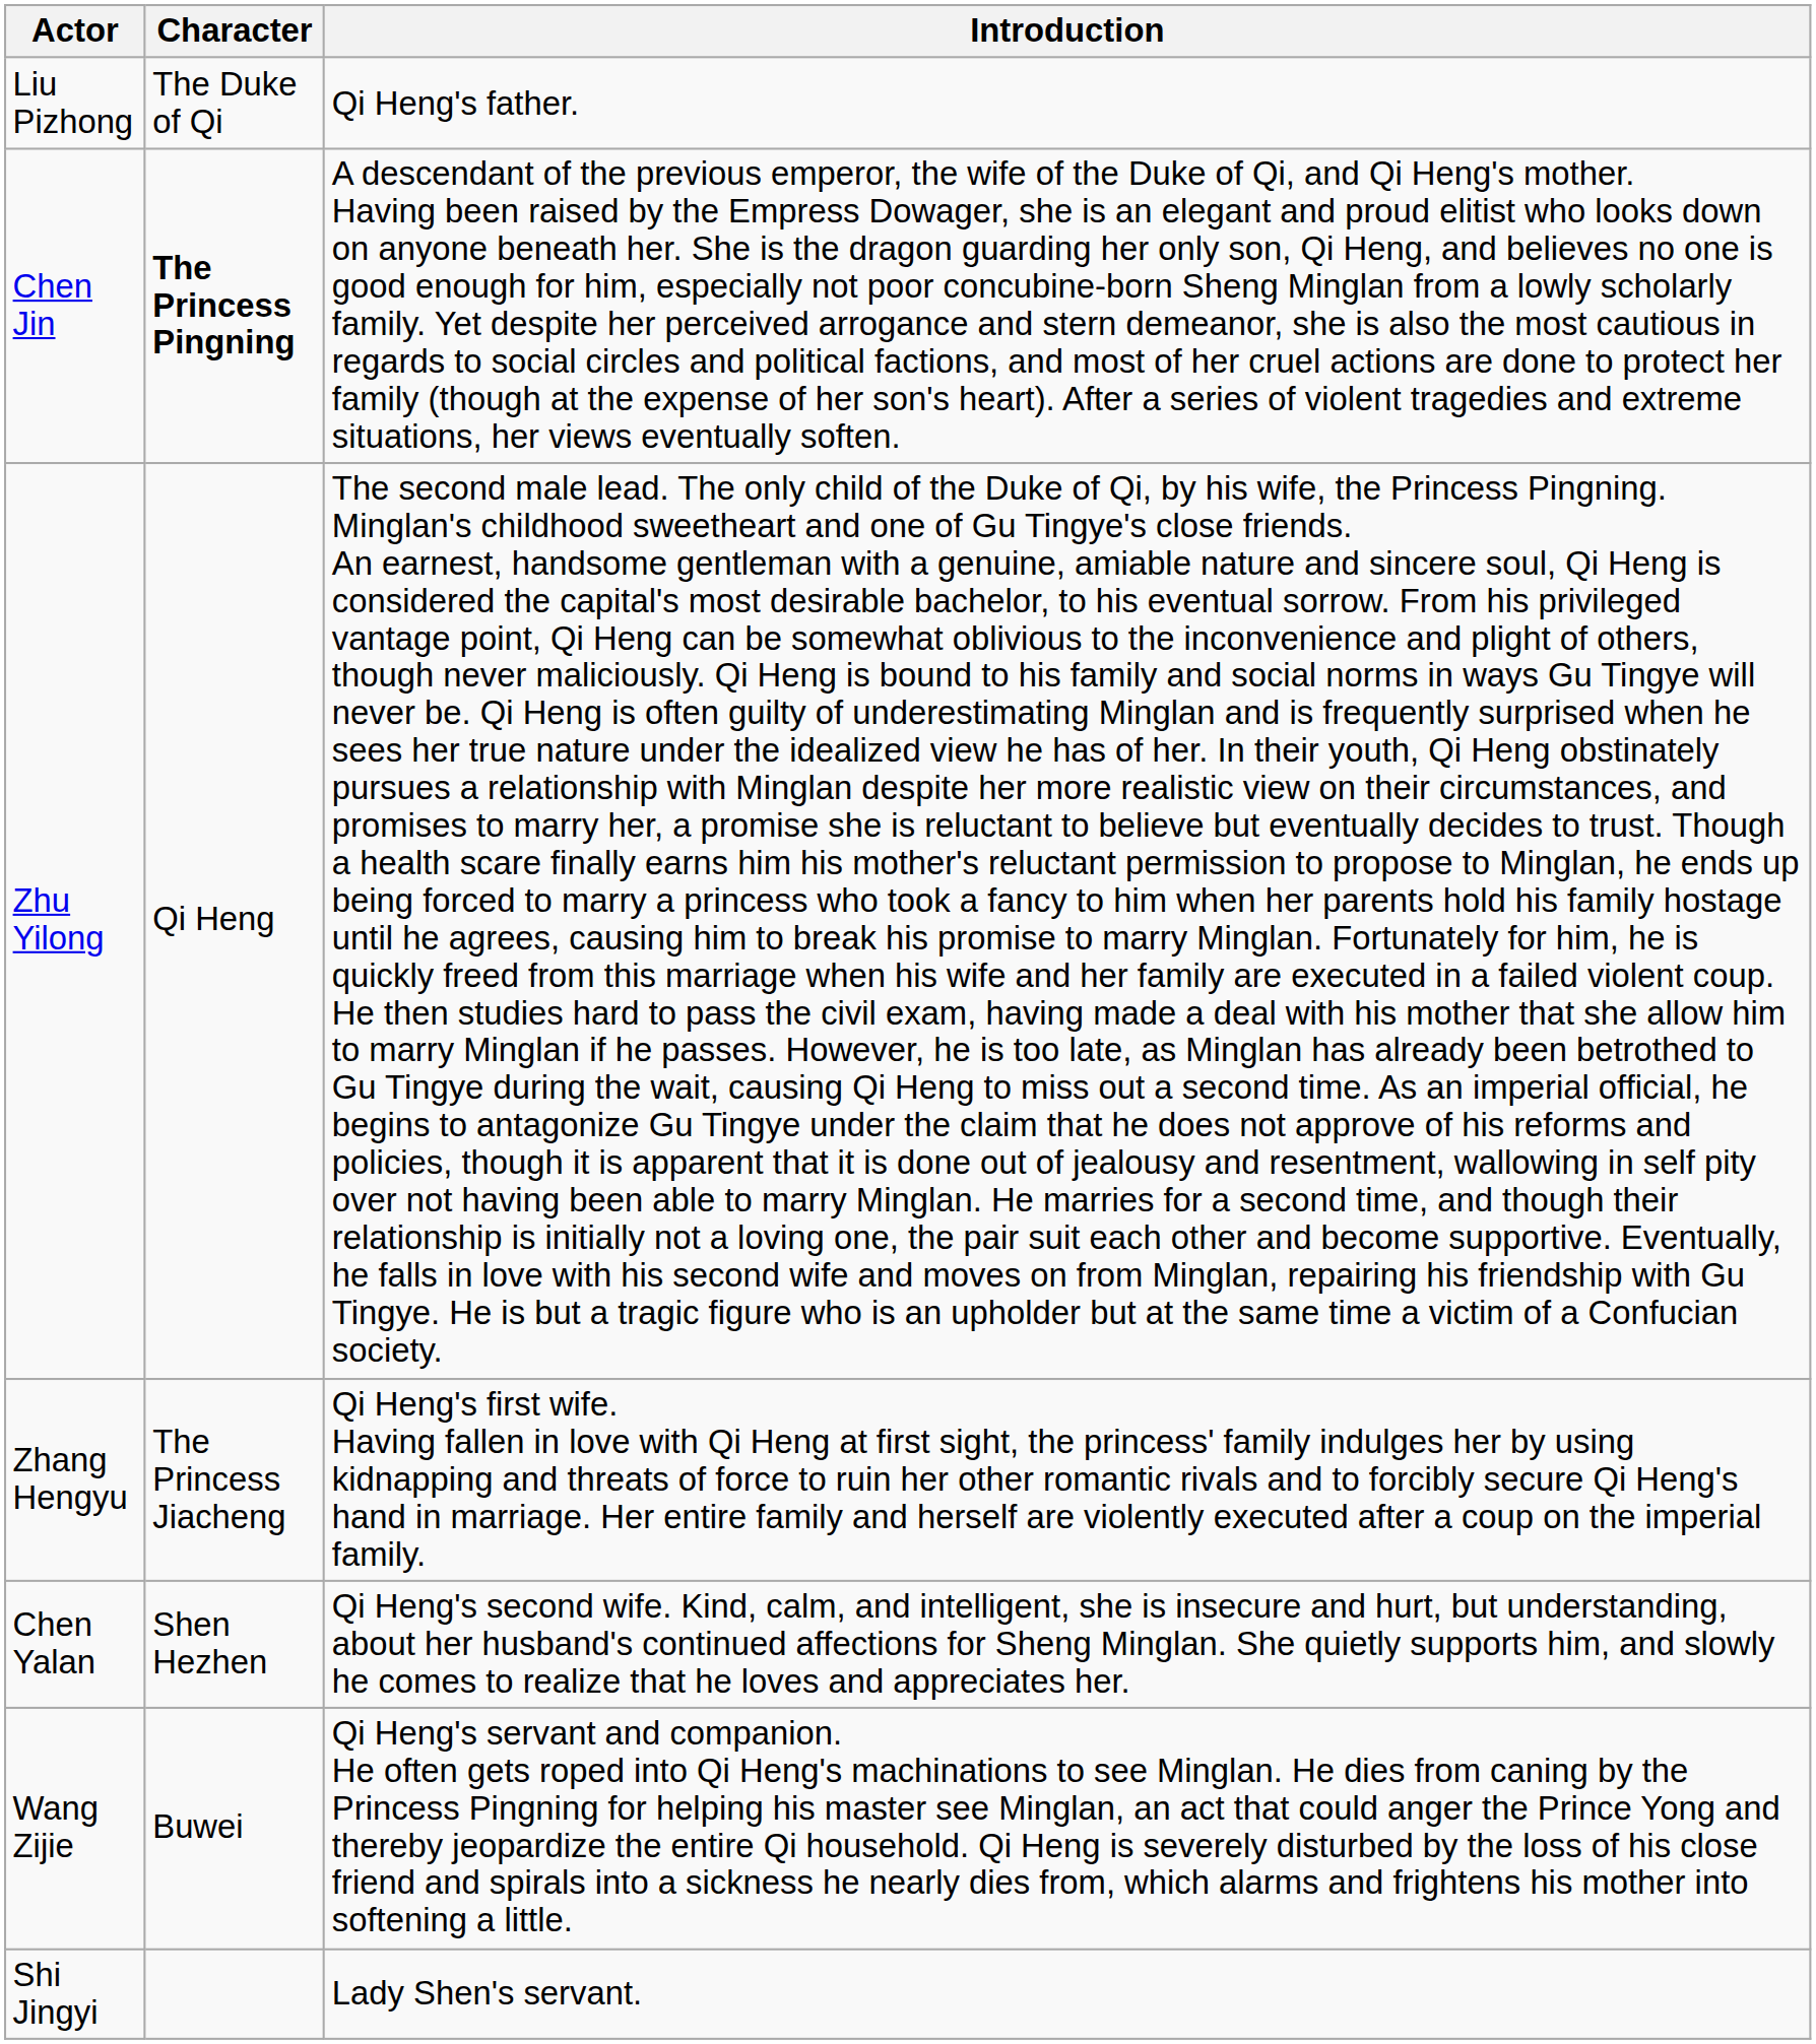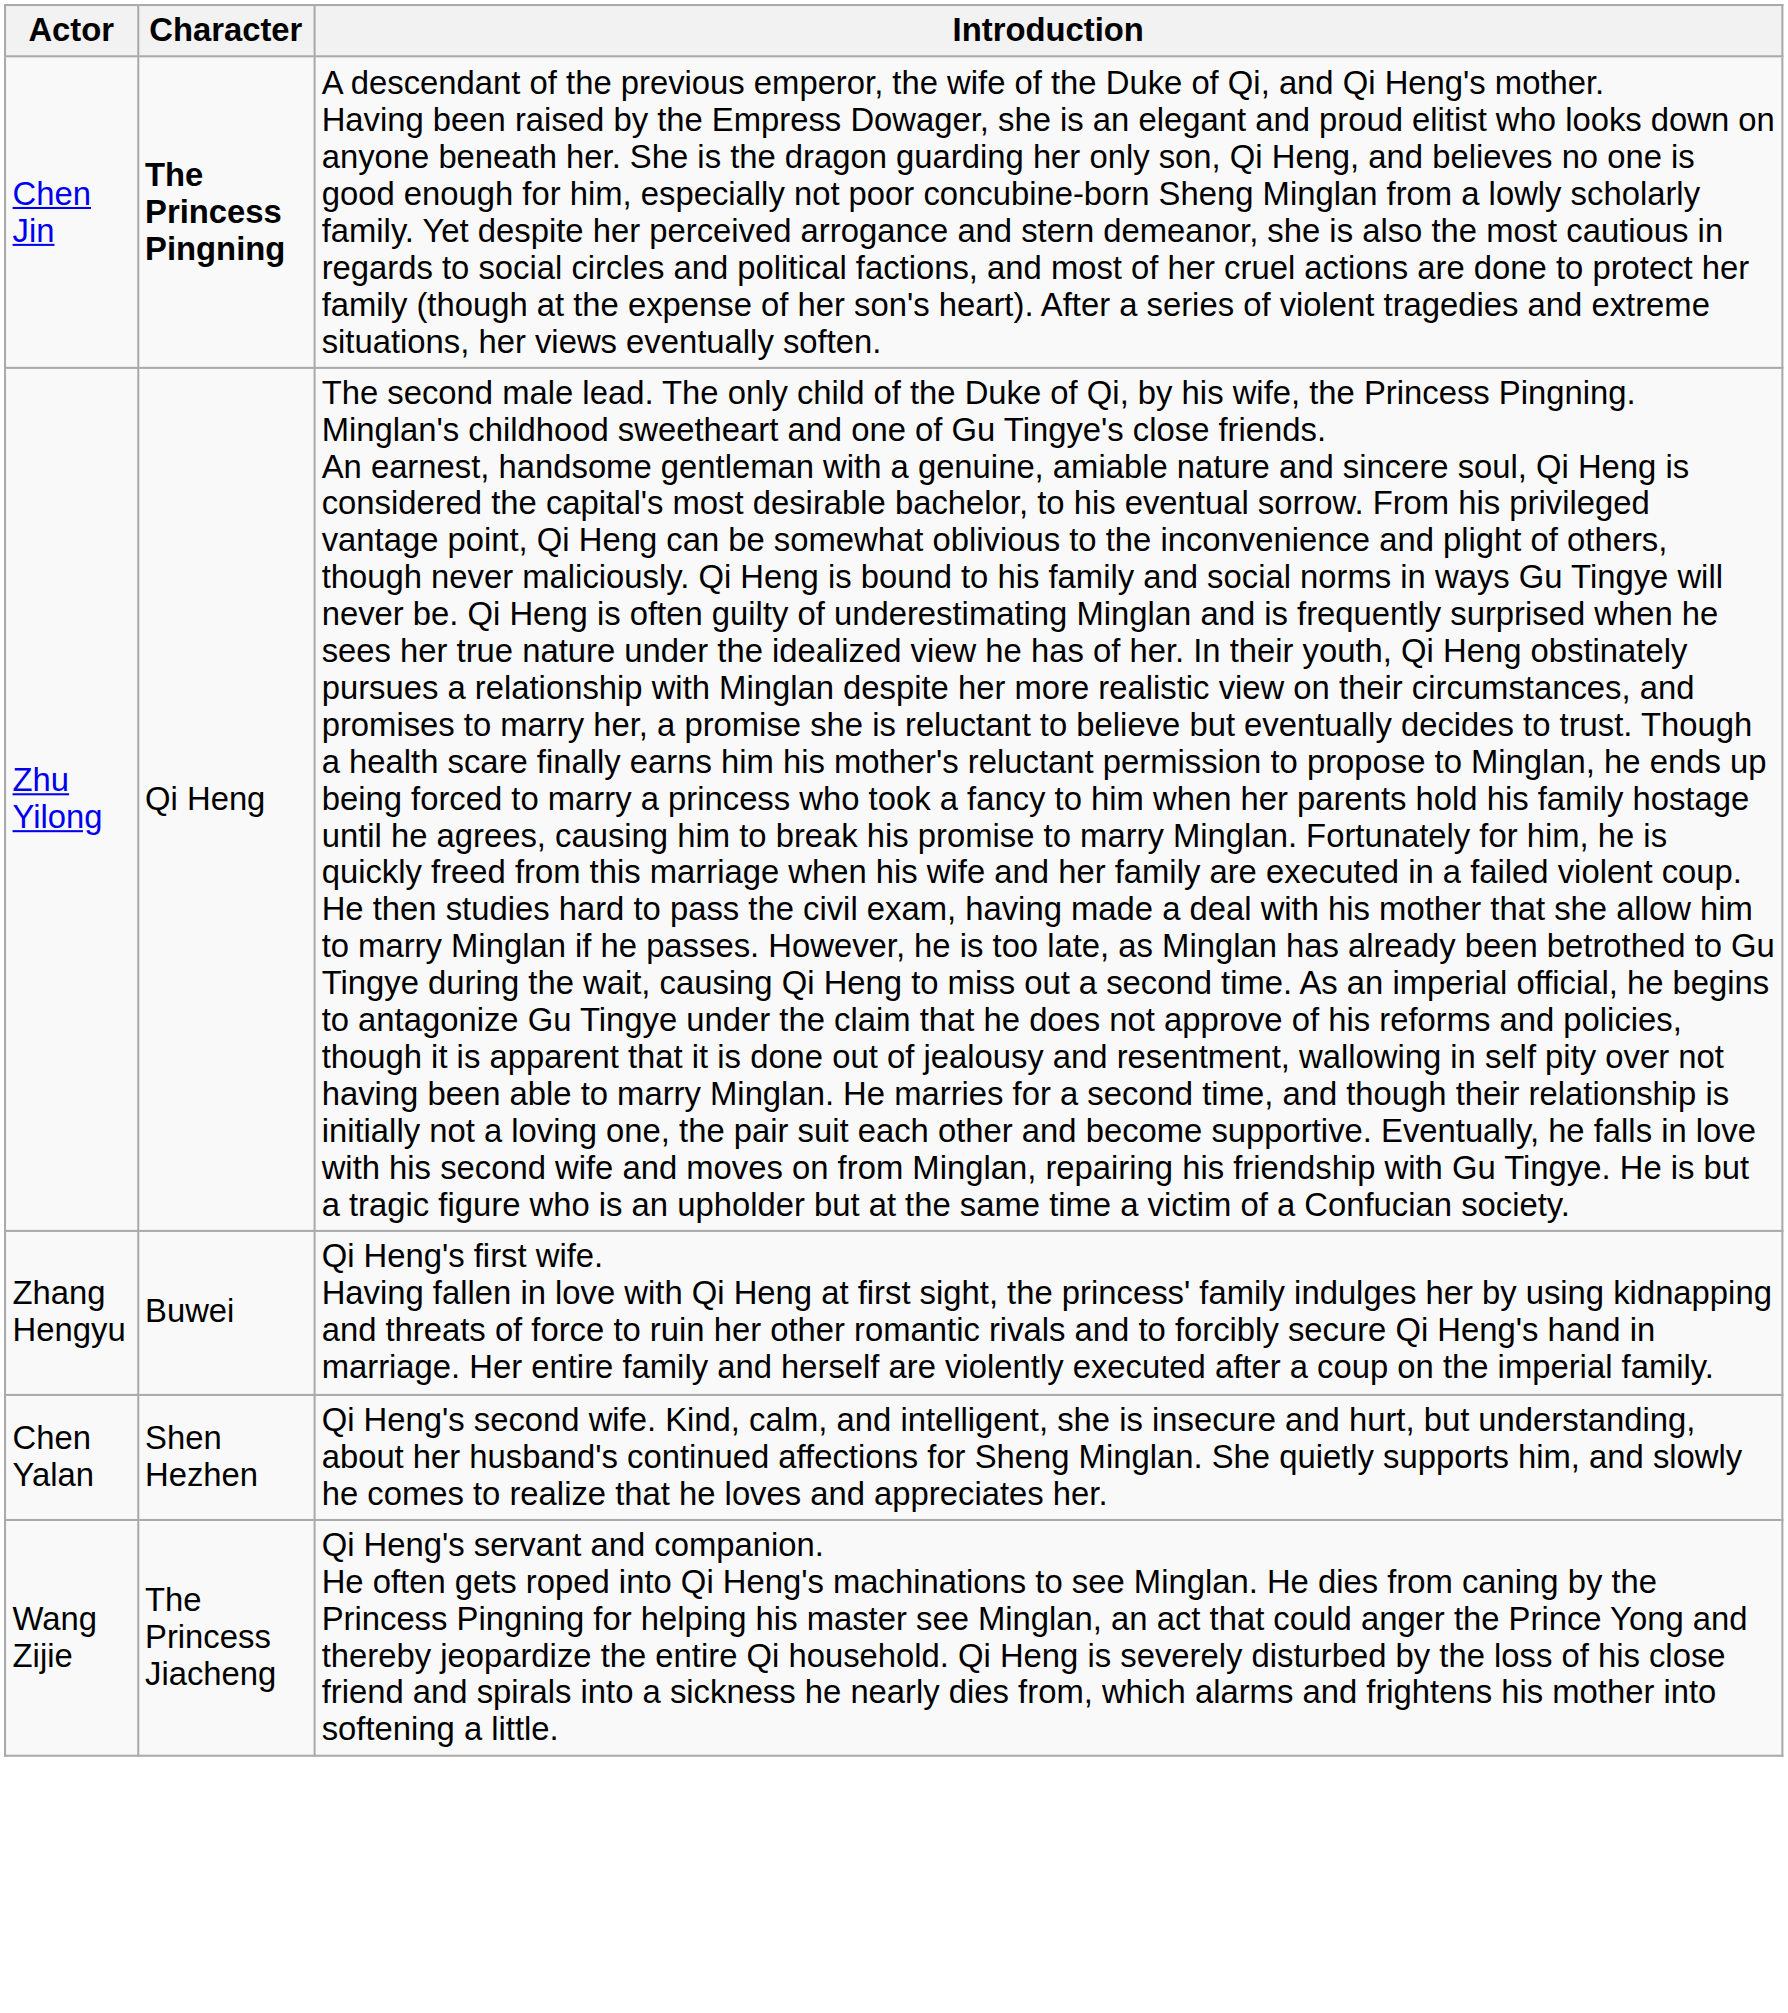 <table class="wikitable">
 <tr>
 <th>Actor</th>
 <th>Character</th>
 <th>Introduction</th>
-</tr>
-<tr>
-<td>Liu Pizhong</td>
-<td>The Duke of Qi</td>
-<td>Qi Heng's father.</td>
 </tr>
 <tr>
 <td><a href='#'>Chen Jin</a></td>
 <td><strong>The Princess Pingning</strong></td>
 <td>A descendant of the previous emperor, the wife of the Duke of Qi, and Qi Heng's mother.<br> Having been raised by the Empress Dowager, she is an elegant and proud elitist who looks down on anyone beneath her. She is the dragon guarding her only son, Qi Heng, and believes no one is good enough for him, especially not poor concubine-born Sheng Minglan from a lowly scholarly family. Yet despite her perceived arrogance and stern demeanor, she is also the most cautious in regards to social circles and political factions, and most of her cruel actions are done to protect her family (though at the expense of her son's heart). After a series of violent tragedies and extreme situations, her views eventually soften.</td>
 </tr>
 <tr>
 <td><a href='#'>Zhu Yilong</a></td>
 <td>Qi Heng</td>
 <td>The second male lead. The only child of the Duke of Qi, by his wife, the Princess Pingning. <br> Minglan's childhood sweetheart and one of Gu Tingye's close friends.<br> An earnest, handsome gentleman with a genuine, amiable nature and sincere soul, Qi Heng is considered the capital's most desirable bachelor, to his eventual sorrow. From his privileged vantage point, Qi Heng can be somewhat oblivious to the inconvenience and plight of others, though never maliciously. Qi Heng is bound to his family and social norms in ways Gu Tingye will never be. Qi Heng is often guilty of underestimating Minglan and is frequently surprised when he sees her true nature under the idealized view he has of her. In their youth, Qi Heng obstinately pursues a relationship with Minglan despite her more realistic view on their circumstances, and promises to marry her, a promise she is reluctant to believe but eventually decides to trust. Though a health scare finally earns him his mother's reluctant permission to propose to Minglan, he ends up being forced to marry a princess who took a fancy to him when her parents hold his family hostage until he agrees, causing him to break his promise to marry Minglan. Fortunately for him, he is quickly freed from this marriage when his wife and her family are executed in a failed violent coup. He then studies hard to pass the civil exam, having made a deal with his mother that she allow him to marry Minglan if he passes. However, he is too late, as Minglan has already been betrothed to Gu Tingye during the wait, causing Qi Heng to miss out a second time. As an imperial official, he begins to antagonize Gu Tingye under the claim that he does not approve of his reforms and policies, though it is apparent that it is done out of jealousy and resentment, wallowing in self pity over not having been able to marry Minglan. He marries for a second time, and though their relationship is initially not a loving one, the pair suit each other and become supportive. Eventually, he falls in love with his second wife and moves on from Minglan, repairing his friendship with Gu Tingye. He is but a tragic figure who is an upholder but at the same time a victim of a Confucian society.</td>
 </tr>
 <tr>
 <td>Zhang Hengyu</td>
-<td>The Princess Jiacheng</td>
+<td>Buwei</td>
 <td>Qi Heng's first wife.<br> Having fallen in love with Qi Heng at first sight, the princess' family indulges her by using kidnapping and threats of force to ruin her other romantic rivals and to forcibly secure Qi Heng's hand in marriage. Her entire family and herself are violently executed after a coup on the imperial family.</td>
 </tr>
 <tr>
 <td>Chen Yalan</td>
 <td>Shen Hezhen</td>
 <td>Qi Heng's second wife. Kind, calm, and intelligent, she is insecure and hurt, but understanding, about her husband's continued affections for Sheng Minglan. She quietly supports him, and slowly he comes to realize that he loves and appreciates her.</td>
 </tr>
 <tr>
 <td>Wang Zijie</td>
-<td>Buwei</td>
+<td>The Princess Jiacheng</td>
 <td>Qi Heng's servant and companion.<br> He often gets roped into Qi Heng's machinations to see Minglan. He dies from caning by the Princess Pingning for helping his master see Minglan, an act that could anger the Prince Yong and thereby jeopardize the entire Qi household. Qi Heng is severely disturbed by the loss of his close friend and spirals into a sickness he nearly dies from, which alarms and frightens his mother into softening a little.</td>
 </tr>
-<tr>
-<td>Shi Jingyi</td>
-<td></td>
-<td>Lady Shen's servant.</td>
-</tr>
 </table>
